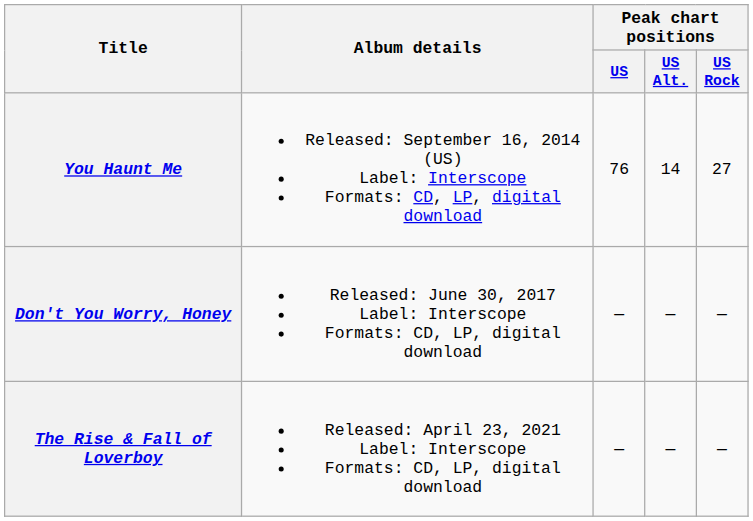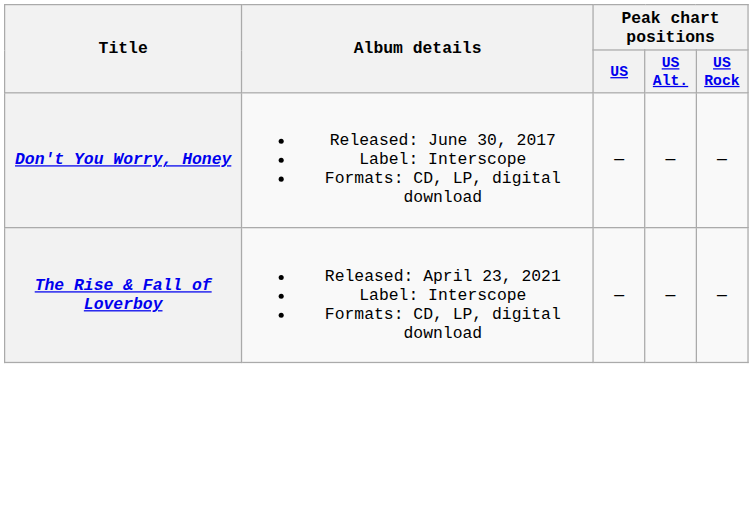 <table class="wikitable plainrowheaders" style="text-align:center;">
 <tr>
 <th scope="col" rowspan="2" style="width:14em;">Title</th>
 <th scope="col" rowspan="2" style="width:21em;">Album details</th>
 <th scope="col" colspan="3">Peak chart positions</th>
 </tr>
 <tr>
 <th scope="col" style="width:3em;font-size:90%;"><a href='#'>US</a><br></th>
 <th scope="col" style="width:3em;font-size:90%;"><a href='#'>US<br>Alt.</a><br></th>
 <th scope="col" style="width:3em;font-size:90%;"><a href='#'>US<br>Rock</a><br></th>
-</tr>
-<tr>
-<th scope="row"><em><a href='#'>You Haunt Me</a></em></th>
-<td><br><ul><li>Released: September 16, 2014 <span>(US)</span></li><li>Label: <a href='#'>Interscope</a></li><li>Formats: <a href='#'>CD</a>, <a href='#'>LP</a>, <a href='#'>digital download</a></li></ul></td>
-<td>76</td>
-<td>14</td>
-<td>27</td>
 </tr>
 <tr>
 <th scope="row"><em><a href='#'>Don't You Worry, Honey</a></em></th>
 <td><br><ul><li>Released: June 30, 2017</li><li>Label: Interscope</li><li>Formats: CD, LP, digital download</li></ul></td>
 <td>—</td>
 <td>—</td>
 <td>—</td>
 </tr>
 <tr>
 <th scope="row"><em><a href='#'>The Rise & Fall of Loverboy</a></em></th>
 <td><br><ul><li>Released: April 23, 2021</li><li>Label: Interscope</li><li>Formats: CD, LP, digital download</li></ul></td>
 <td>—</td>
 <td>—</td>
 <td>—</td>
 </tr>
 </table>
